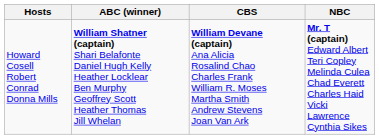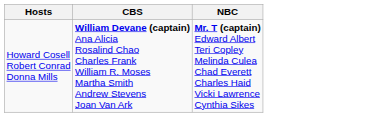 <table class="wikitable">
 <tr>
 <th>Hosts</th>
-<th>ABC (winner)</th>
 <th>CBS</th>
 <th>NBC</th>
 </tr>
 <tr>
 <td><a href='#'>Howard Cosell</a><br><a href='#'>Robert Conrad</a><br><a href='#'>Donna Mills</a></td>
-<td><strong><a href='#'>William Shatner</a> (captain)</strong><br><a href='#'>Shari Belafonte</a><br><a href='#'>Daniel Hugh Kelly</a><br><a href='#'>Heather Locklear</a><br><a href='#'>Ben Murphy</a><br><a href='#'>Geoffrey Scott</a><br><a href='#'>Heather Thomas</a><br><a href='#'>Jill Whelan</a></td>
 <td><strong><a href='#'>William Devane</a> (captain)</strong><br><a href='#'>Ana Alicia</a><br><a href='#'>Rosalind Chao</a><br><a href='#'>Charles Frank</a><br><a href='#'>William R. Moses</a><br><a href='#'>Martha Smith</a><br><a href='#'>Andrew Stevens</a><br><a href='#'>Joan Van Ark</a></td>
 <td><strong><a href='#'>Mr. T</a> (captain)</strong><br><a href='#'>Edward Albert</a><br><a href='#'>Teri Copley</a><br><a href='#'>Melinda Culea</a><br><a href='#'>Chad Everett</a><br><a href='#'>Charles Haid</a><br><a href='#'>Vicki Lawrence</a><br><a href='#'>Cynthia Sikes</a></td>
 </tr>
 </table>
